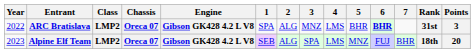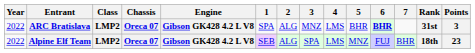 <table class="wikitable" style="text-align:center; font-size:85%">
 <tr>
 <th>Year</th>
 <th>Entrant</th>
 <th>Class</th>
 <th>Chassis</th>
 <th>Engine</th>
 <th>1</th>
 <th>2</th>
 <th>3</th>
 <th>4</th>
 <th>5</th>
 <th>6</th>
 <th>7</th>
 <th>Rank</th>
 <th>Points</th>
 </tr>
 <tr>
 <td><a href='#'>2022</a></td>
 <th nowrap><a href='#'>ARC Bratislava</a></th>
 <th>LMP2</th>
 <th nowrap><a href='#'>Oreca 07</a></th>
 <th nowrap><a href='#'>Gibson</a> GK428 4.2 L V8</th>
 <td><a href='#'>SPA</a></td>
 <td><a href='#'>ALG</a></td>
 <td><a href='#'>MNZ</a></td>
 <td><a href='#'>LMS</a></td>
 <td><a href='#'>BHR</a></td>
 <td style="background:#DFFFDF;"><strong><a href='#'>BHR</a><br></strong></td>
 <td></td>
 <th>31st</th>
 <th>3</th>
 </tr>
 <tr>
-<td><a href='#'>2023</a></td>
+<td><a href='#'>2022</a></td>
 <th nowrap><a href='#'>Alpine Elf Team</a></th>
 <th>LMP2</th>
 <th nowrap><a href='#'>Oreca 07</a></th>
 <th nowrap><a href='#'>Gibson</a> GK428 4.2 L V8</th>
 <td style="background:#EFCFFF;"><a href='#'>SEB</a><br></td>
 <td style="background:#DFFFDF;"><a href='#'>ALG</a><br></td>
 <td style="background:#DFFFDF;"><a href='#'>SPA</a><br></td>
 <td style="background:#DFFFDF;"><a href='#'>LMS</a><br></td>
 <td style="background:#DFFFDF;"><a href='#'>MNZ</a><br></td>
 <td style="background:#CFCFFF;"><a href='#'>FUJ</a><br></td>
 <td style="background:#DFFFDF;"><a href='#'>BHR</a><br></td>
 <th>18th</th>
-<th>20</th>
+<th>23</th>
 </tr>
 </table>
